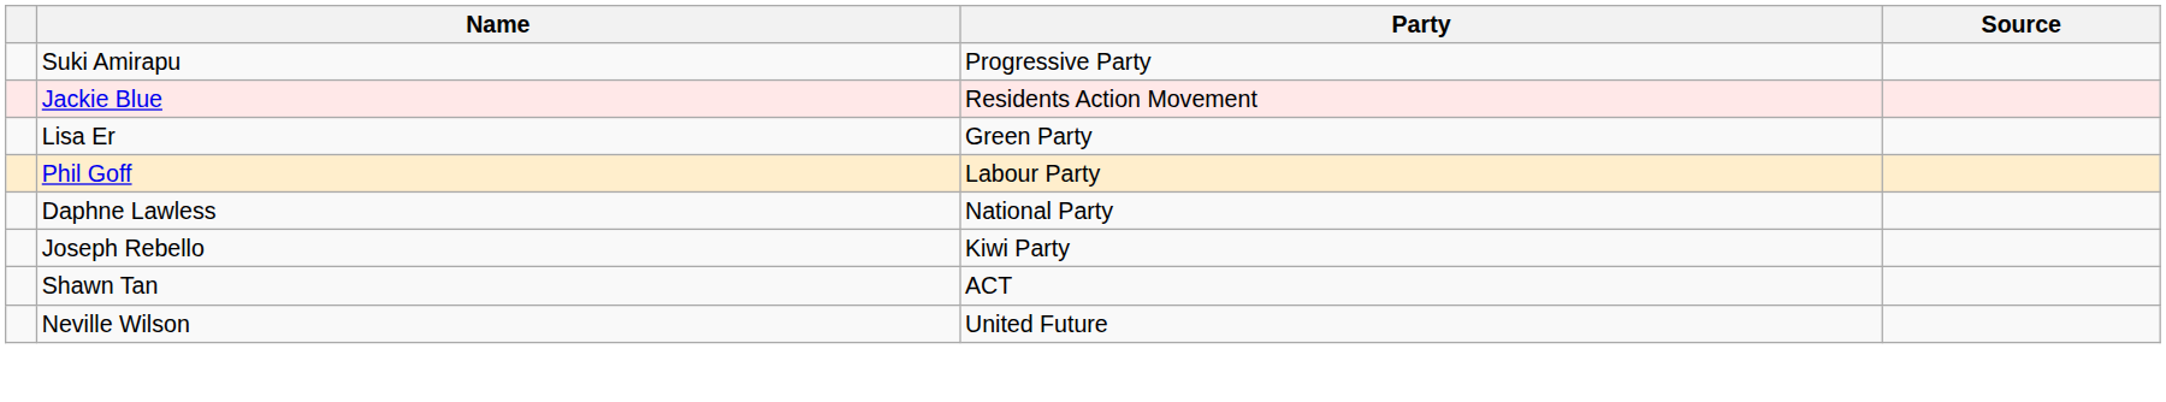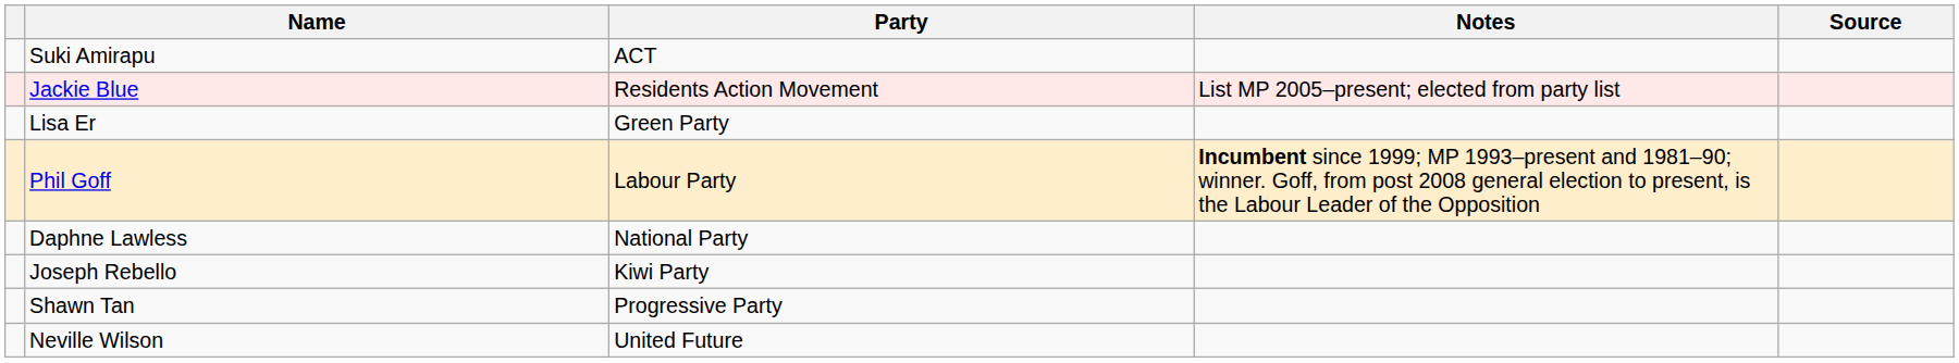 <table class="wikitable" width="70%" style="font-size:95%;">
 <tr>
 <th width=1%></th>
 <th width=30%>Name</th>
 <th width=30%>Party</th>
+<th width=30%>Notes</th>
 <th width=9%>Source</th>
 </tr>
 <tr -->
 <td bgcolor=></td>
 <td>Suki Amirapu</td>
-<td>Progressive Party</td>
+<td>ACT</td>
+<td></td>
 <td></td>
 </tr>
 <tr ---- bgcolor=#FFE8E8>
 <td bgcolor=></td>
 <td><a href='#'>Jackie Blue</a></td>
 <td>Residents Action Movement</td>
+<td>List MP 2005–present; elected from party list</td>
 <td></td>
 </tr>
 <tr -->
 <td bgcolor=></td>
 <td>Lisa Er</td>
 <td>Green Party</td>
 <td></td>
+<td></td>
 </tr>
 <tr ---- bgcolor=#FFEECC>
 <td bgcolor=></td>
 <td><a href='#'>Phil Goff</a></td>
 <td>Labour Party</td>
+<td><strong>Incumbent</strong> since 1999; MP 1993–present and 1981–90; winner. Goff, from post 2008 general election to present, is the Labour Leader of the Opposition</td>
 <td></td>
 </tr>
 <tr -->
 <td bgcolor=></td>
 <td>Daphne Lawless</td>
 <td>National Party</td>
 <td></td>
+<td></td>
 </tr>
 <tr -->
 <td bgcolor=></td>
 <td>Joseph Rebello</td>
 <td>Kiwi Party</td>
 <td></td>
+<td></td>
 </tr>
 <tr -->
 <td bgcolor=></td>
 <td>Shawn Tan</td>
-<td>ACT</td>
+<td>Progressive Party</td>
+<td></td>
 <td></td>
 </tr>
 <tr -->
 <td bgcolor=></td>
 <td>Neville Wilson</td>
 <td>United Future</td>
 <td></td>
+<td></td>
 </tr>
 </table>
